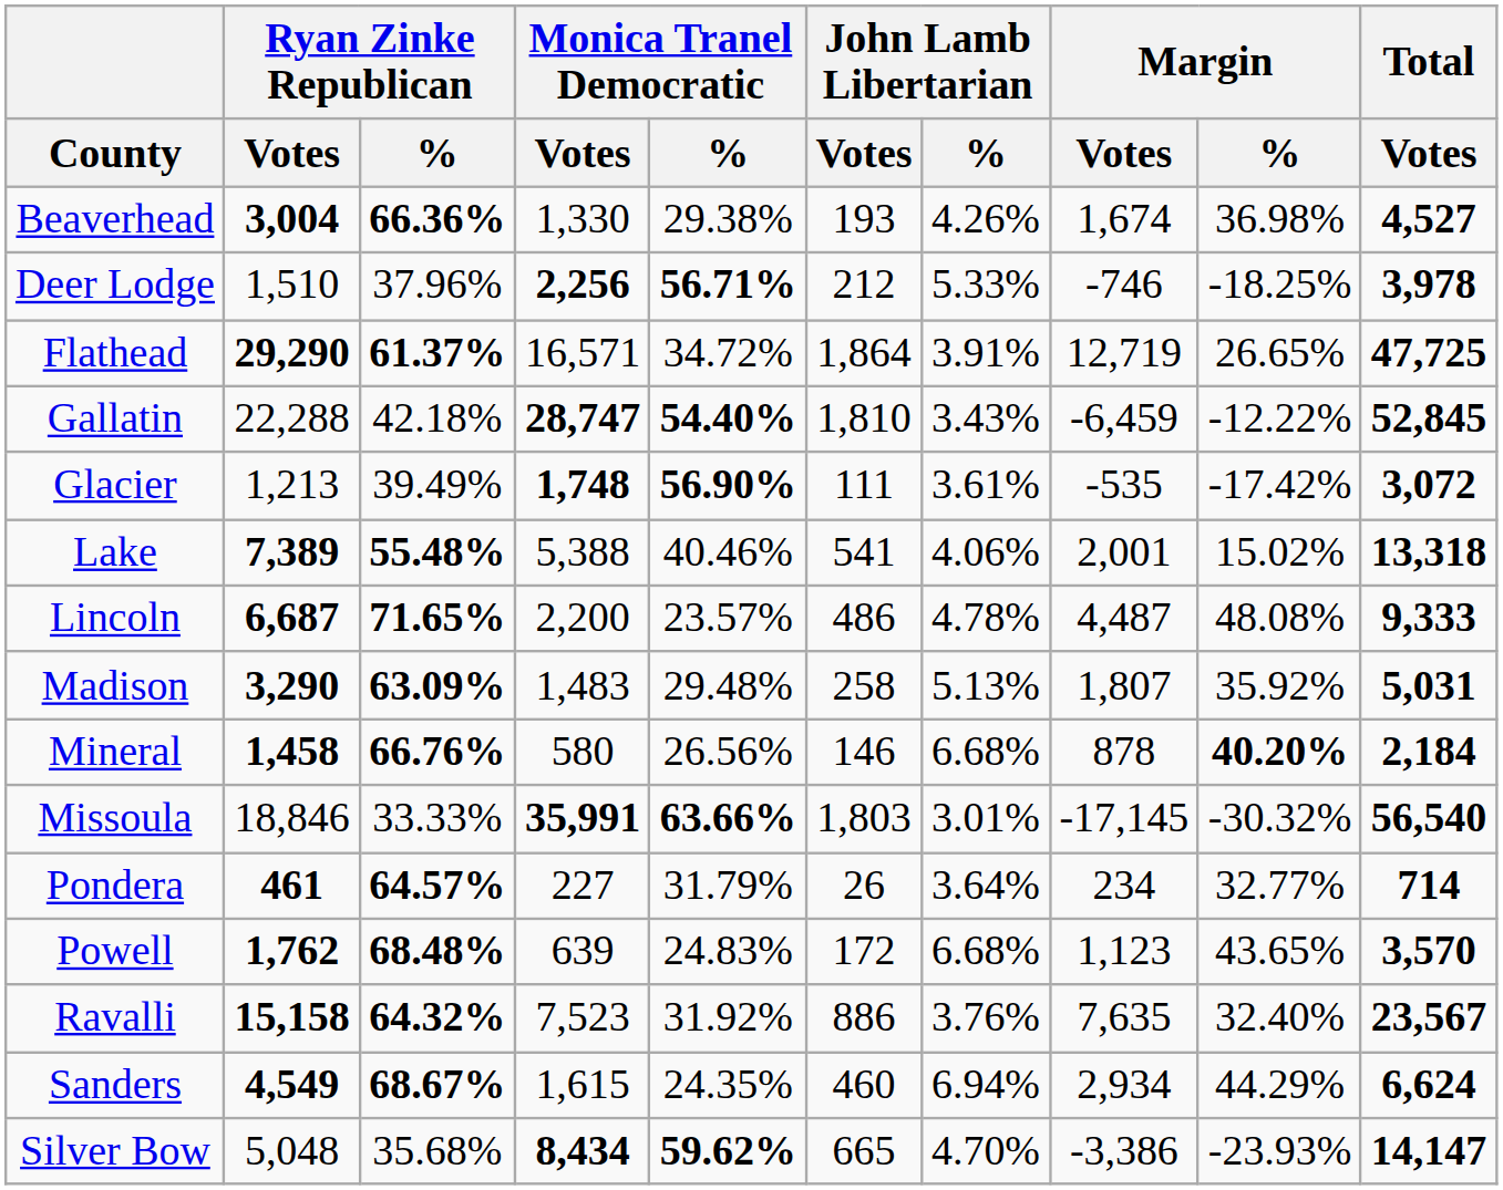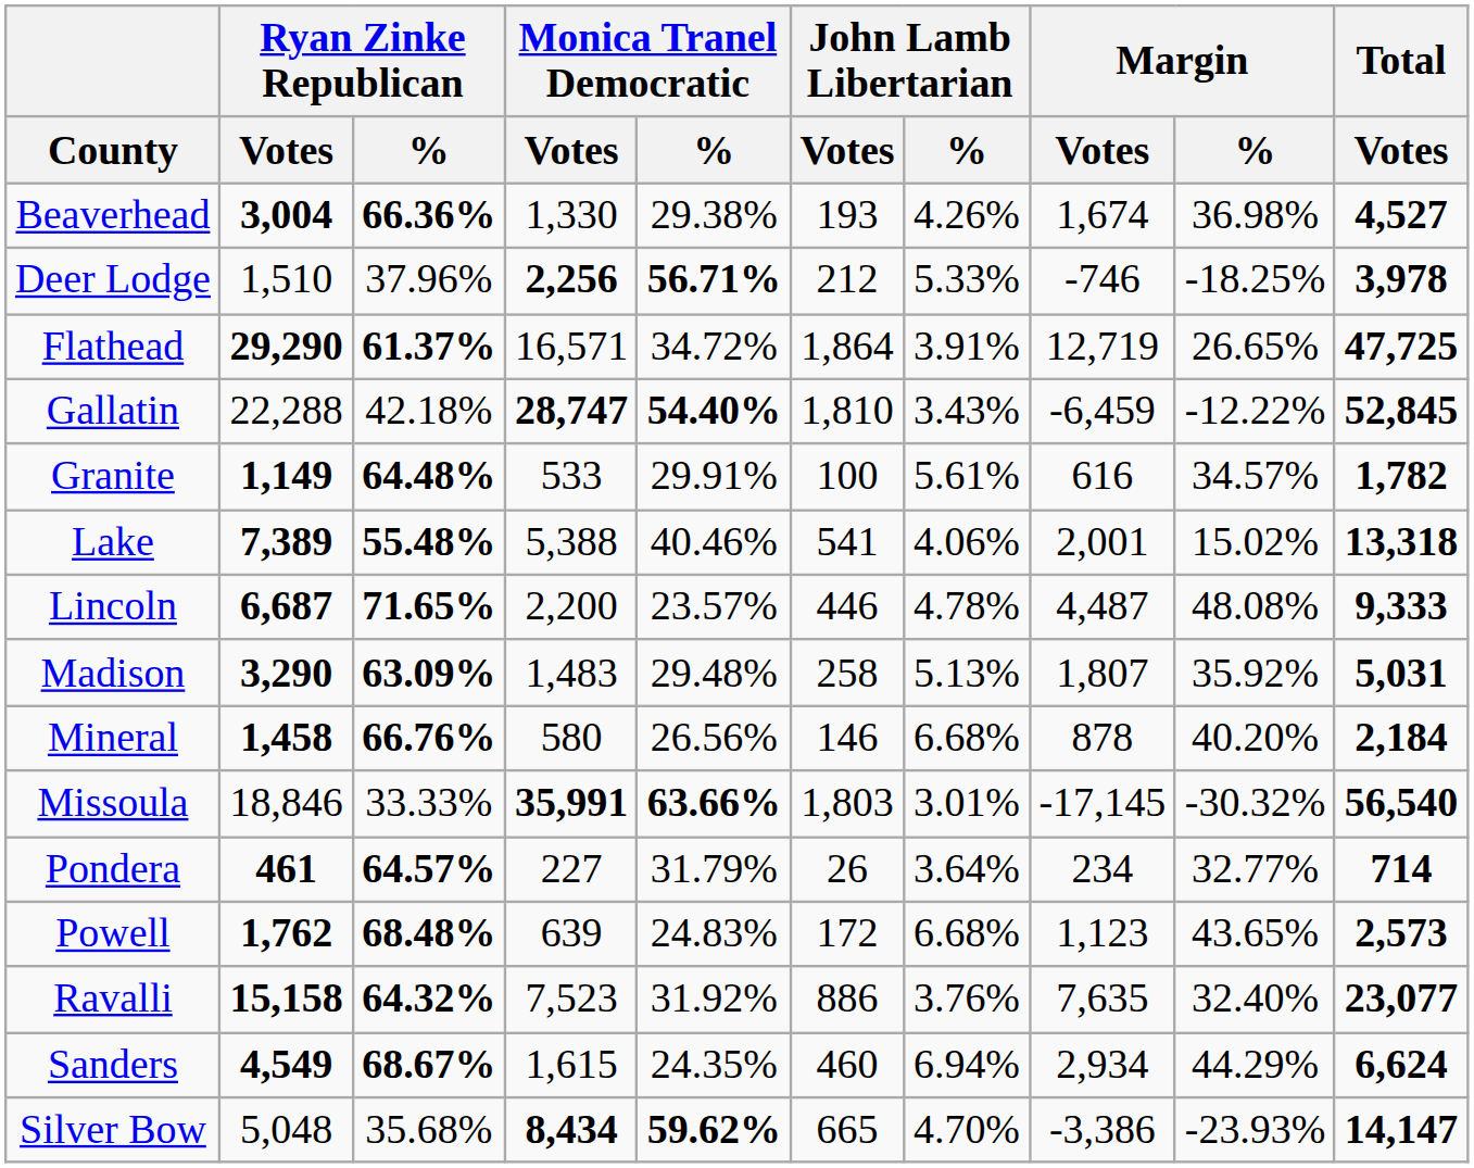 <table class="wikitable sortable" style="text-align:center">
 <tr>
 <th></th>
 <th style="text-align:center;" colspan="2"><a href='#'>Ryan Zinke</a><br>Republican</th>
 <th style="text-align:center;" colspan="2"><a href='#'>Monica Tranel</a><br>Democratic</th>
 <th style="text-align:center;" colspan="2">John Lamb<br>Libertarian</th>
 <th style="text-align:center;" colspan="2">Margin</th>
 <th style="text-align:center;">Total</th>
 </tr>
 <tr>
 <th align=center>County</th>
 <th style="text-align:center;" data-sort-type="number">Votes</th>
 <th style="text-align:center;" data-sort-type="number">%</th>
 <th style="text-align:center;" data-sort-type="number">Votes</th>
 <th style="text-align:center;" data-sort-type="number">%</th>
 <th style="text-align:center;" data-sort-type="number">Votes</th>
 <th style="text-align:center;" data-sort-type="number">%</th>
 <th style="text-align:center;" data-sort-type="number">Votes</th>
 <th style="text-align:center;" data-sort-type="number">%</th>
 <th style="text-align:center;" data-sort-type="number">Votes</th>
 </tr>
 <tr>
 <td align=center><a href='#'>Beaverhead</a></td>
 <td><strong>3,004</strong></td>
 <td><strong>66.36%</strong></td>
 <td>1,330</td>
 <td>29.38%</td>
 <td>193</td>
 <td>4.26%</td>
 <td>1,674</td>
 <td>36.98%</td>
 <td><strong>4,527</strong></td>
 </tr>
 <tr>
 <td align=center><a href='#'>Deer Lodge</a></td>
 <td>1,510</td>
 <td>37.96%</td>
 <td><strong>2,256</strong></td>
 <td><strong>56.71%</strong></td>
 <td>212</td>
 <td>5.33%</td>
 <td>-746</td>
 <td>-18.25%</td>
 <td><strong>3,978</strong></td>
 </tr>
 <tr>
 <td align=center><a href='#'>Flathead</a></td>
 <td><strong>29,290</strong></td>
 <td><strong>61.37%</strong></td>
 <td>16,571</td>
 <td>34.72%</td>
 <td>1,864</td>
 <td>3.91%</td>
 <td>12,719</td>
 <td>26.65%</td>
 <td><strong>47,725</strong></td>
 </tr>
 <tr>
 <td align=center><a href='#'>Gallatin</a></td>
 <td>22,288</td>
 <td>42.18%</td>
 <td><strong>28,747</strong></td>
 <td><strong>54.40%</strong></td>
 <td>1,810</td>
 <td>3.43%</td>
 <td>-6,459</td>
 <td>-12.22%</td>
 <td><strong>52,845</strong></td>
 </tr>
 <tr>
-<td align=center><a href='#'>Glacier</a></td>
-<td>1,213</td>
-<td>39.49%</td>
-<td><strong>1,748</strong></td>
-<td><strong>56.90%</strong></td>
-<td>111</td>
-<td>3.61%</td>
-<td>-535</td>
-<td>-17.42%</td>
-<td><strong>3,072</strong></td>
+<td align=center><a href='#'>Granite</a></td>
+<td><strong>1,149</strong></td>
+<td><strong>64.48%</strong></td>
+<td>533</td>
+<td>29.91%</td>
+<td>100</td>
+<td>5.61%</td>
+<td>616</td>
+<td>34.57%</td>
+<td><strong>1,782</strong></td>
 </tr>
 <tr>
 <td align=center><a href='#'>Lake</a></td>
 <td><strong>7,389</strong></td>
 <td><strong>55.48%</strong></td>
 <td>5,388</td>
 <td>40.46%</td>
 <td>541</td>
 <td>4.06%</td>
 <td>2,001</td>
 <td>15.02%</td>
 <td><strong>13,318</strong></td>
 </tr>
 <tr>
 <td align=center><a href='#'>Lincoln</a></td>
 <td><strong>6,687</strong></td>
 <td><strong>71.65%</strong></td>
 <td>2,200</td>
 <td>23.57%</td>
-<td>486</td>
+<td>446</td>
 <td>4.78%</td>
 <td>4,487</td>
 <td>48.08%</td>
 <td><strong>9,333</strong></td>
 </tr>
 <tr>
 <td align=center><a href='#'>Madison</a></td>
 <td><strong>3,290</strong></td>
 <td><strong>63.09%</strong></td>
 <td>1,483</td>
 <td>29.48%</td>
 <td>258</td>
 <td>5.13%</td>
 <td>1,807</td>
 <td>35.92%</td>
 <td><strong>5,031</strong></td>
 </tr>
 <tr>
 <td align=center><a href='#'>Mineral</a></td>
 <td><strong>1,458</strong></td>
 <td><strong>66.76%</strong></td>
 <td>580</td>
 <td>26.56%</td>
 <td>146</td>
 <td>6.68%</td>
 <td>878</td>
-<td><strong>40.20%</strong></td>
+<td>40.20%</td>
 <td><strong>2,184</strong></td>
 </tr>
 <tr>
 <td align=center><a href='#'>Missoula</a></td>
 <td>18,846</td>
 <td>33.33%</td>
 <td><strong>35,991</strong></td>
 <td><strong>63.66%</strong></td>
 <td>1,803</td>
 <td>3.01%</td>
 <td>-17,145</td>
 <td>-30.32%</td>
 <td><strong>56,540</strong></td>
 </tr>
 <tr>
 <td align=center><a href='#'>Pondera</a></td>
 <td><strong>461</strong></td>
 <td><strong>64.57%</strong></td>
 <td>227</td>
 <td>31.79%</td>
 <td>26</td>
 <td>3.64%</td>
 <td>234</td>
 <td>32.77%</td>
 <td><strong>714</strong></td>
 </tr>
 <tr>
 <td align=center><a href='#'>Powell</a></td>
 <td><strong>1,762</strong></td>
 <td><strong>68.48%</strong></td>
 <td>639</td>
 <td>24.83%</td>
 <td>172</td>
 <td>6.68%</td>
 <td>1,123</td>
 <td>43.65%</td>
-<td><strong>3,570</strong></td>
+<td><strong>2,573</strong></td>
 </tr>
 <tr>
 <td align=center><a href='#'>Ravalli</a></td>
 <td><strong>15,158</strong></td>
 <td><strong>64.32%</strong></td>
 <td>7,523</td>
 <td>31.92%</td>
 <td>886</td>
 <td>3.76%</td>
 <td>7,635</td>
 <td>32.40%</td>
-<td><strong>23,567</strong></td>
+<td><strong>23,077</strong></td>
 </tr>
 <tr>
 <td align=center><a href='#'>Sanders</a></td>
 <td><strong>4,549</strong></td>
 <td><strong>68.67%</strong></td>
 <td>1,615</td>
 <td>24.35%</td>
 <td>460</td>
 <td>6.94%</td>
 <td>2,934</td>
 <td>44.29%</td>
 <td><strong>6,624</strong></td>
 </tr>
 <tr>
 <td align=center><a href='#'>Silver Bow</a></td>
 <td>5,048</td>
 <td>35.68%</td>
 <td><strong>8,434</strong></td>
 <td><strong>59.62%</strong></td>
 <td>665</td>
 <td>4.70%</td>
 <td>-3,386</td>
 <td>-23.93%</td>
 <td><strong>14,147</strong></td>
 </tr>
 </table>
